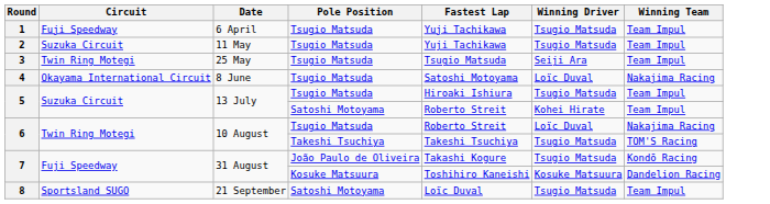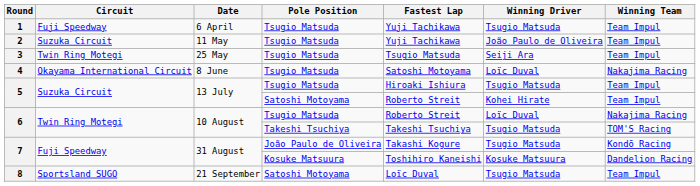 <table class="wikitable" style="font-size:85%">
 <tr>
 <th>Round</th>
 <th>Circuit</th>
 <th>Date</th>
 <th>Pole Position</th>
 <th>Fastest Lap</th>
 <th>Winning Driver</th>
 <th>Winning Team</th>
 </tr>
 <tr>
 <th>1</th>
 <td><a href='#'>Fuji Speedway</a></td>
 <td>6 April</td>
 <td> <a href='#'>Tsugio Matsuda</a></td>
 <td> <a href='#'>Yuji Tachikawa</a></td>
 <td> <a href='#'>Tsugio Matsuda</a></td>
 <td><a href='#'>Team Impul</a></td>
 </tr>
 <tr>
 <th>2</th>
 <td><a href='#'>Suzuka Circuit</a></td>
 <td>11 May</td>
 <td> <a href='#'>Tsugio Matsuda</a></td>
 <td> <a href='#'>Yuji Tachikawa</a></td>
-<td> <a href='#'>Tsugio Matsuda</a></td>
+<td> <a href='#'>João Paulo de Oliveira</a></td>
 <td><a href='#'>Team Impul</a></td>
 </tr>
 <tr>
 <th>3</th>
 <td><a href='#'>Twin Ring Motegi</a></td>
 <td>25 May</td>
 <td> <a href='#'>Tsugio Matsuda</a></td>
 <td> <a href='#'>Tsugio Matsuda</a></td>
 <td> <a href='#'>Seiji Ara</a></td>
 <td><a href='#'>Team Impul</a></td>
 </tr>
 <tr>
 <th>4</th>
 <td><a href='#'>Okayama International Circuit</a></td>
 <td>8 June</td>
 <td> <a href='#'>Tsugio Matsuda</a></td>
 <td> <a href='#'>Satoshi Motoyama</a></td>
 <td> <a href='#'>Loïc Duval</a></td>
 <td><a href='#'>Nakajima Racing</a></td>
 </tr>
 <tr>
 <th rowspan=2>5</th>
 <td rowspan=2><a href='#'>Suzuka Circuit</a></td>
 <td rowspan=2>13 July</td>
 <td> <a href='#'>Tsugio Matsuda</a></td>
 <td> <a href='#'>Hiroaki Ishiura</a></td>
 <td> <a href='#'>Tsugio Matsuda</a></td>
 <td><a href='#'>Team Impul</a></td>
 </tr>
 <tr>
 <td> <a href='#'>Satoshi Motoyama</a></td>
 <td> <a href='#'>Roberto Streit</a></td>
 <td> <a href='#'>Kohei Hirate</a></td>
 <td><a href='#'>Team Impul</a></td>
 </tr>
 <tr>
 <th rowspan=2>6</th>
 <td rowspan=2><a href='#'>Twin Ring Motegi</a></td>
 <td rowspan=2>10 August</td>
 <td> <a href='#'>Tsugio Matsuda</a></td>
 <td> <a href='#'>Roberto Streit</a></td>
 <td> <a href='#'>Loïc Duval</a></td>
 <td><a href='#'>Nakajima Racing</a></td>
 </tr>
 <tr>
 <td> <a href='#'>Takeshi Tsuchiya</a></td>
 <td> <a href='#'>Takeshi Tsuchiya</a></td>
 <td> <a href='#'>Tsugio Matsuda</a></td>
 <td><a href='#'>TOM'S Racing</a></td>
 </tr>
 <tr>
 <th rowspan=2>7</th>
 <td rowspan=2><a href='#'>Fuji Speedway</a></td>
 <td rowspan=2>31 August</td>
 <td> <a href='#'>João Paulo de Oliveira</a></td>
 <td> <a href='#'>Takashi Kogure</a></td>
 <td> <a href='#'>Tsugio Matsuda</a></td>
 <td><a href='#'>Kondō Racing</a></td>
 </tr>
 <tr>
 <td> <a href='#'>Kosuke Matsuura</a></td>
 <td> <a href='#'>Toshihiro Kaneishi</a></td>
 <td> <a href='#'>Kosuke Matsuura</a></td>
 <td><a href='#'>Dandelion Racing</a></td>
 </tr>
 <tr>
 <th>8</th>
 <td><a href='#'>Sportsland SUGO</a></td>
 <td>21 September</td>
 <td> <a href='#'>Satoshi Motoyama</a></td>
 <td> <a href='#'>Loïc Duval</a></td>
 <td> <a href='#'>Tsugio Matsuda</a></td>
 <td><a href='#'>Team Impul</a></td>
 </tr>
 </table>
